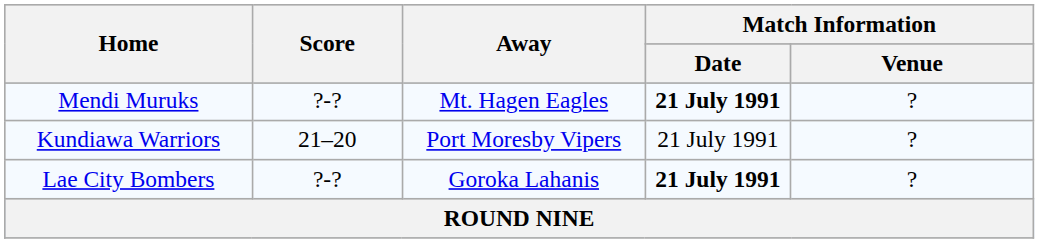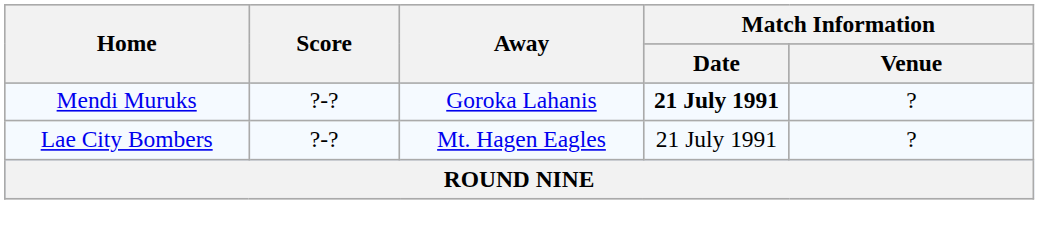 <table class="wikitable" width="50%" style="border-collapse:collapse; font-size:90%; text-align:center;">
 <tr>
 <th rowspan="2" width="10%">Home</th>
 <th rowspan="2" width="6%">Score</th>
 <th rowspan="2" width="10%">Away</th>
 <th colspan="2">Match Information</th>
 </tr>
 <tr bgcolor="#CCCCCC">
 <th width="6%">Date</th>
 <th width="10%">Venue</th>
 </tr>
 <tr bgcolor="#F5FAFF">
 <td><a href='#'>Mendi Muruks</a></td>
 <td>?-?</td>
-<td><a href='#'>Mt. Hagen Eagles</a></td>
+<td><a href='#'>Goroka Lahanis</a></td>
 <td><strong>21 July 1991</strong></td>
-<td>?</td>
-</tr>
-<tr bgcolor="#F5FAFF">
-<td><a href='#'>Kundiawa Warriors</a></td>
-<td>21–20</td>
-<td> <a href='#'>Port Moresby Vipers</a></td>
-<td>21 July 1991</td>
 <td>?</td>
 </tr>
 <tr bgcolor="#F5FAFF">
 <td> <a href='#'>Lae City Bombers</a></td>
 <td>?-?</td>
-<td><a href='#'>Goroka Lahanis</a></td>
-<td><strong>21 July 1991</strong></td>
+<td><a href='#'>Mt. Hagen Eagles</a></td>
+<td>21 July 1991</td>
 <td>?</td>
 </tr>
 <tr bgcolor="#C1D8FF">
 <th colspan="5"><strong>ROUND NINE</strong> </th>
 </tr>
 </table>
